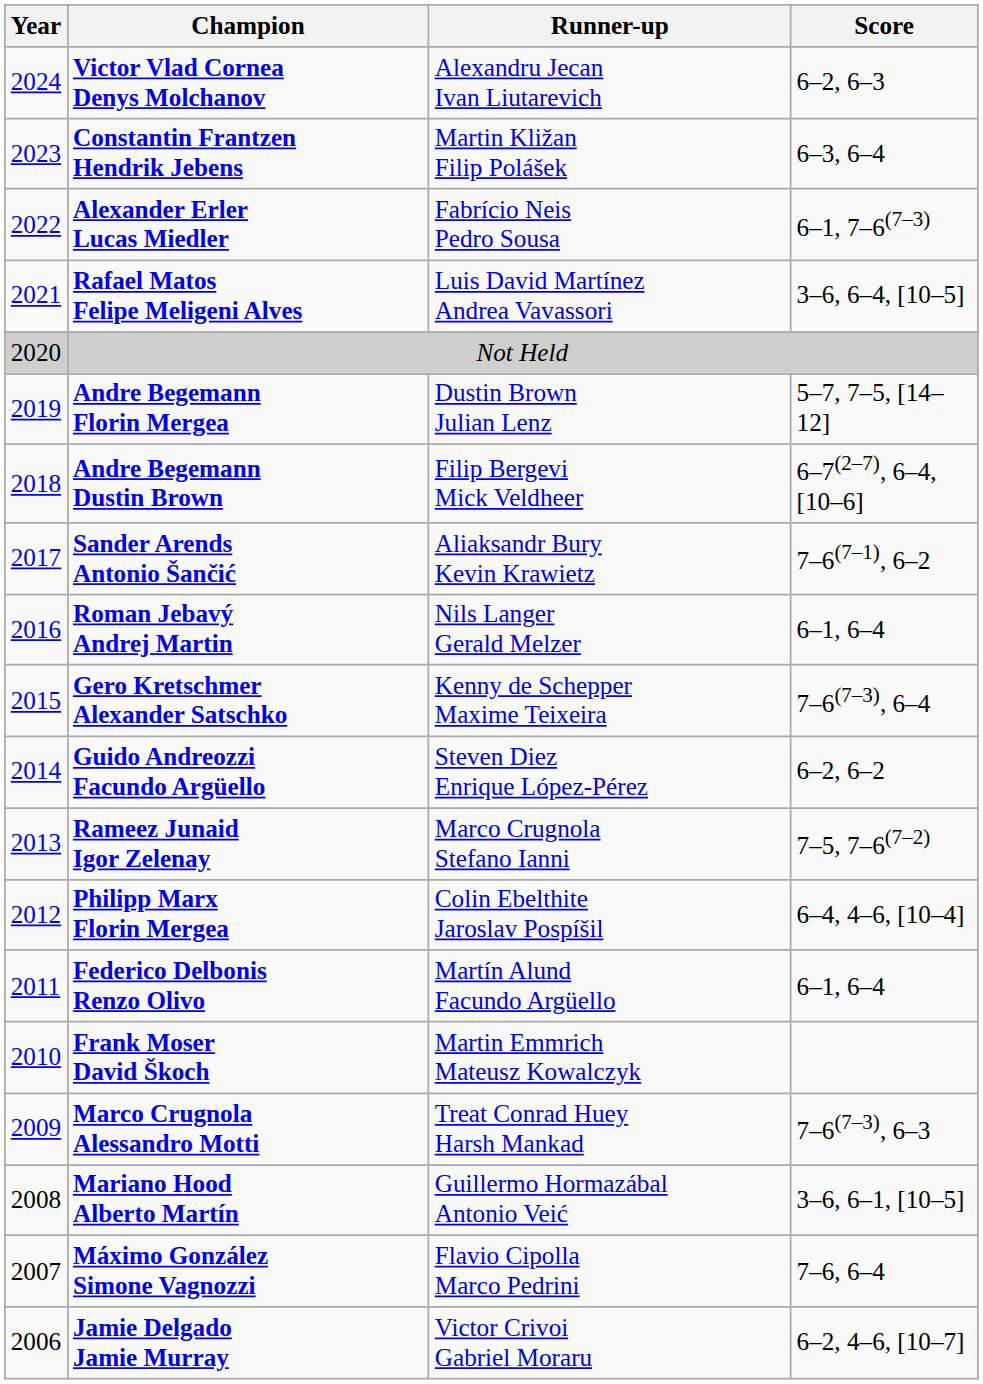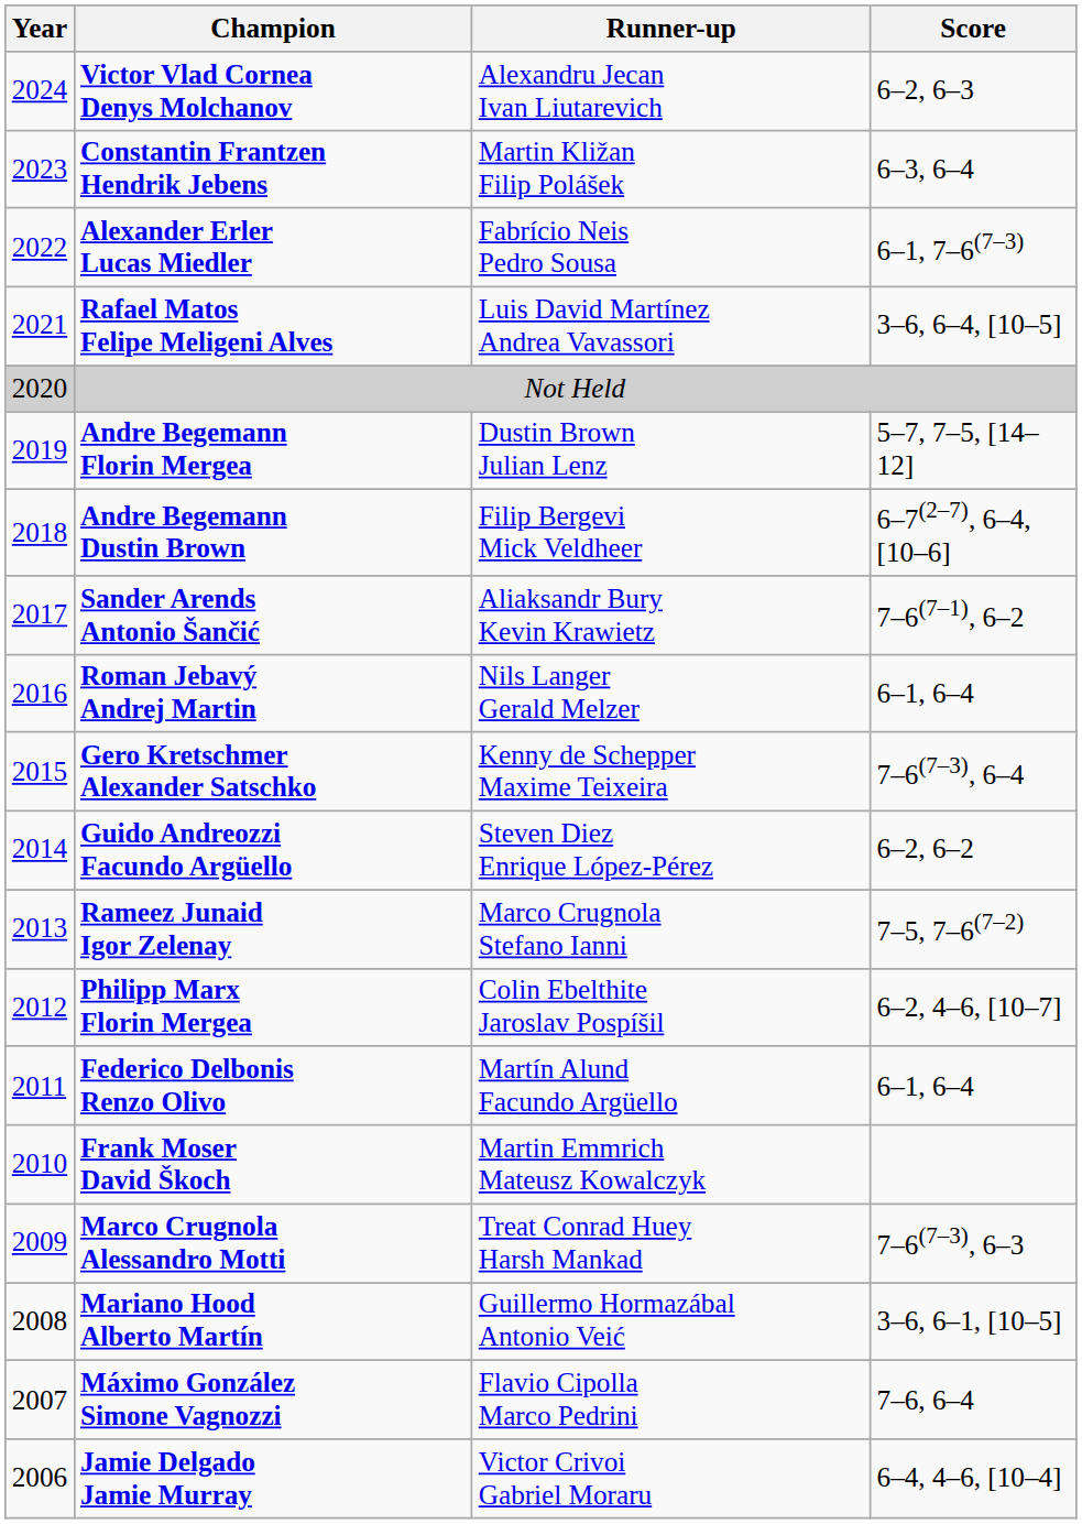 <table class="wikitable" style="font-size:90%">
 <tr>
 <th>Year</th>
 <th width="200">Champion</th>
 <th width="200">Runner-up</th>
 <th width="100">Score</th>
 </tr>
 <tr>
 <td><a href='#'>2024</a></td>
 <td> <strong><a href='#'>Victor Vlad Cornea</a></strong><br> <strong><a href='#'>Denys Molchanov</a></strong></td>
 <td> <a href='#'>Alexandru Jecan</a><br> <a href='#'>Ivan Liutarevich</a></td>
 <td>6–2, 6–3</td>
 </tr>
 <tr>
 <td><a href='#'>2023</a></td>
 <td> <strong><a href='#'>Constantin Frantzen</a></strong><br> <strong><a href='#'>Hendrik Jebens</a></strong></td>
 <td> <a href='#'>Martin Kližan</a><br> <a href='#'>Filip Polášek</a></td>
 <td>6–3, 6–4</td>
 </tr>
 <tr>
 <td><a href='#'>2022</a></td>
 <td> <strong><a href='#'>Alexander Erler</a></strong><br> <strong><a href='#'>Lucas Miedler</a></strong></td>
 <td> <a href='#'>Fabrício Neis</a><br> <a href='#'>Pedro Sousa</a></td>
 <td>6–1, 7–6<sup>(7–3)</sup></td>
 </tr>
 <tr>
 <td><a href='#'>2021</a></td>
 <td> <strong><a href='#'>Rafael Matos</a></strong><br> <strong><a href='#'>Felipe Meligeni Alves</a></strong></td>
 <td> <a href='#'>Luis David Martínez</a><br> <a href='#'>Andrea Vavassori</a></td>
 <td>3–6, 6–4, [10–5]</td>
 </tr>
 <tr>
 <td style="background:#cfcfcf">2020</td>
 <td colspan=3 align=center style="background:#cfcfcf"><em>Not Held</em></td>
 </tr>
 <tr>
 <td><a href='#'>2019</a></td>
 <td> <strong><a href='#'>Andre Begemann</a></strong><br> <strong><a href='#'>Florin Mergea</a></strong></td>
 <td> <a href='#'>Dustin Brown</a><br> <a href='#'>Julian Lenz</a></td>
 <td>5–7, 7–5, [14–12]</td>
 </tr>
 <tr>
 <td><a href='#'>2018</a></td>
 <td> <strong><a href='#'>Andre Begemann</a></strong><br> <strong><a href='#'>Dustin Brown</a></strong></td>
 <td> <a href='#'>Filip Bergevi</a><br> <a href='#'>Mick Veldheer</a></td>
 <td>6–7<sup>(2–7)</sup>, 6–4, [10–6]</td>
 </tr>
 <tr>
 <td><a href='#'>2017</a></td>
 <td> <strong><a href='#'>Sander Arends</a></strong><br> <strong><a href='#'>Antonio Šančić</a></strong></td>
 <td> <a href='#'>Aliaksandr Bury</a><br> <a href='#'>Kevin Krawietz</a></td>
 <td>7–6<sup>(7–1)</sup>, 6–2</td>
 </tr>
 <tr>
 <td><a href='#'>2016</a></td>
 <td> <strong><a href='#'>Roman Jebavý</a></strong><br> <strong><a href='#'>Andrej Martin</a></strong></td>
 <td> <a href='#'>Nils Langer</a><br> <a href='#'>Gerald Melzer</a></td>
 <td>6–1, 6–4</td>
 </tr>
 <tr>
 <td><a href='#'>2015</a></td>
 <td> <strong><a href='#'>Gero Kretschmer</a></strong><br> <strong><a href='#'>Alexander Satschko</a></strong></td>
 <td> <a href='#'>Kenny de Schepper</a><br> <a href='#'>Maxime Teixeira</a></td>
 <td>7–6<sup>(7–3)</sup>, 6–4</td>
 </tr>
 <tr>
 <td><a href='#'>2014</a></td>
 <td> <strong><a href='#'>Guido Andreozzi</a></strong> <br>  <strong><a href='#'>Facundo Argüello</a></strong></td>
 <td> <a href='#'>Steven Diez</a> <br>  <a href='#'>Enrique López-Pérez</a></td>
 <td>6–2, 6–2</td>
 </tr>
 <tr>
 <td><a href='#'>2013</a></td>
 <td> <strong><a href='#'>Rameez Junaid</a></strong> <br>  <strong><a href='#'>Igor Zelenay</a></strong></td>
 <td> <a href='#'>Marco Crugnola</a> <br>  <a href='#'>Stefano Ianni</a></td>
 <td>7–5, 7–6<sup>(7–2)</sup></td>
 </tr>
 <tr>
 <td><a href='#'>2012</a></td>
 <td> <strong><a href='#'>Philipp Marx</a></strong> <br>  <strong><a href='#'>Florin Mergea</a></strong></td>
 <td> <a href='#'>Colin Ebelthite</a> <br>  <a href='#'>Jaroslav Pospíšil</a></td>
-<td>6–4, 4–6, [10–4]</td>
+<td>6–2, 4–6, [10–7]</td>
 </tr>
 <tr>
 <td><a href='#'>2011</a></td>
 <td> <strong><a href='#'>Federico Delbonis</a></strong> <br>  <strong><a href='#'>Renzo Olivo</a></strong></td>
 <td> <a href='#'>Martín Alund</a> <br>  <a href='#'>Facundo Argüello</a></td>
 <td>6–1, 6–4</td>
 </tr>
 <tr>
 <td><a href='#'>2010</a></td>
 <td> <strong><a href='#'>Frank Moser</a></strong> <br>  <strong><a href='#'>David Škoch</a></strong></td>
 <td> <a href='#'>Martin Emmrich</a> <br>  <a href='#'>Mateusz Kowalczyk</a></td>
 <td></td>
 </tr>
 <tr>
 <td><a href='#'>2009</a></td>
 <td> <strong><a href='#'>Marco Crugnola</a></strong> <br>  <strong><a href='#'>Alessandro Motti</a></strong></td>
 <td> <a href='#'>Treat Conrad Huey</a> <br>  <a href='#'>Harsh Mankad</a></td>
 <td>7–6<sup>(7–3)</sup>, 6–3</td>
 </tr>
 <tr>
 <td>2008</td>
 <td> <strong><a href='#'>Mariano Hood</a></strong> <br>  <strong><a href='#'>Alberto Martín</a></strong></td>
 <td> <a href='#'>Guillermo Hormazábal</a> <br>  <a href='#'>Antonio Veić</a></td>
 <td>3–6, 6–1, [10–5]</td>
 </tr>
 <tr>
 <td>2007</td>
 <td> <strong><a href='#'>Máximo González</a></strong> <br>  <strong><a href='#'>Simone Vagnozzi</a></strong></td>
 <td> <a href='#'>Flavio Cipolla</a> <br>  <a href='#'>Marco Pedrini</a></td>
 <td>7–6, 6–4</td>
 </tr>
 <tr>
 <td>2006</td>
 <td> <strong><a href='#'>Jamie Delgado</a></strong> <br>  <strong><a href='#'>Jamie Murray</a></strong></td>
 <td> <a href='#'>Victor Crivoi</a> <br>  <a href='#'>Gabriel Moraru</a></td>
-<td>6–2, 4–6, [10–7]</td>
+<td>6–4, 4–6, [10–4]</td>
 </tr>
 </table>
